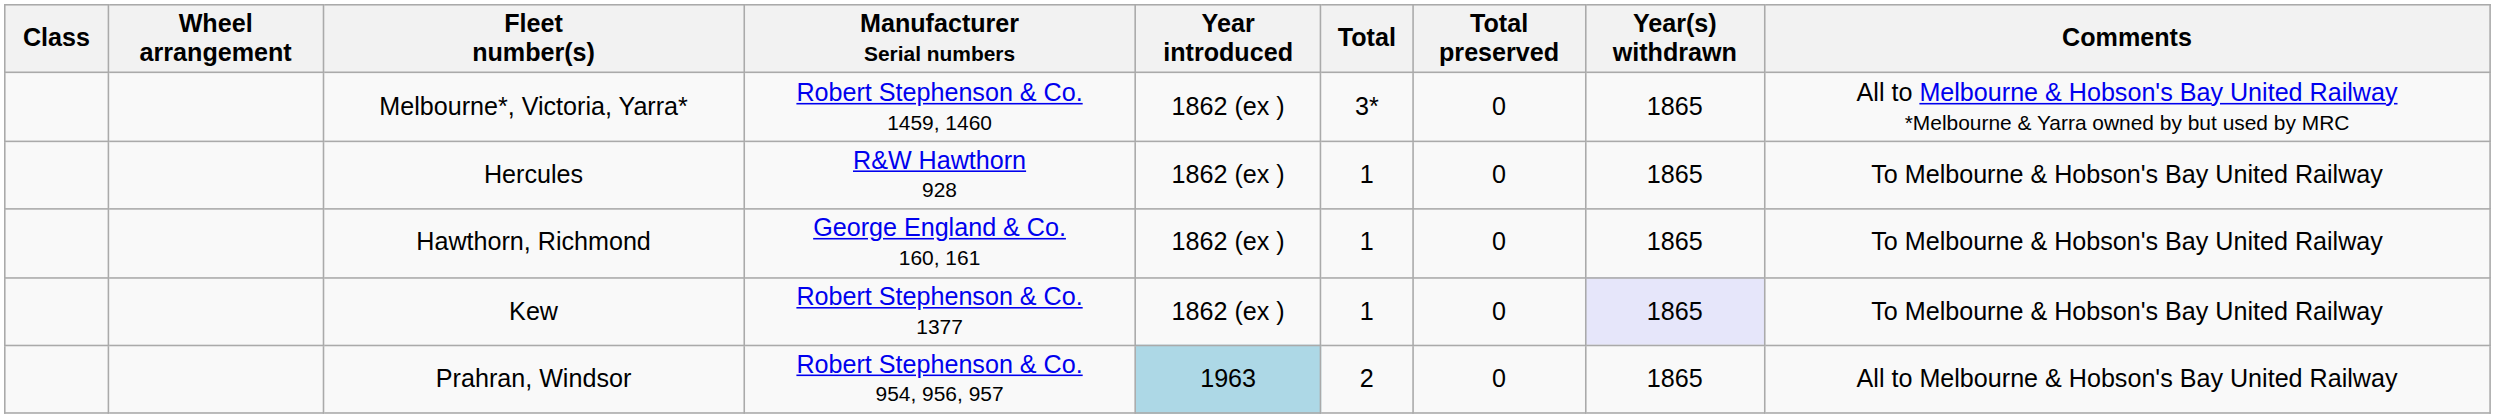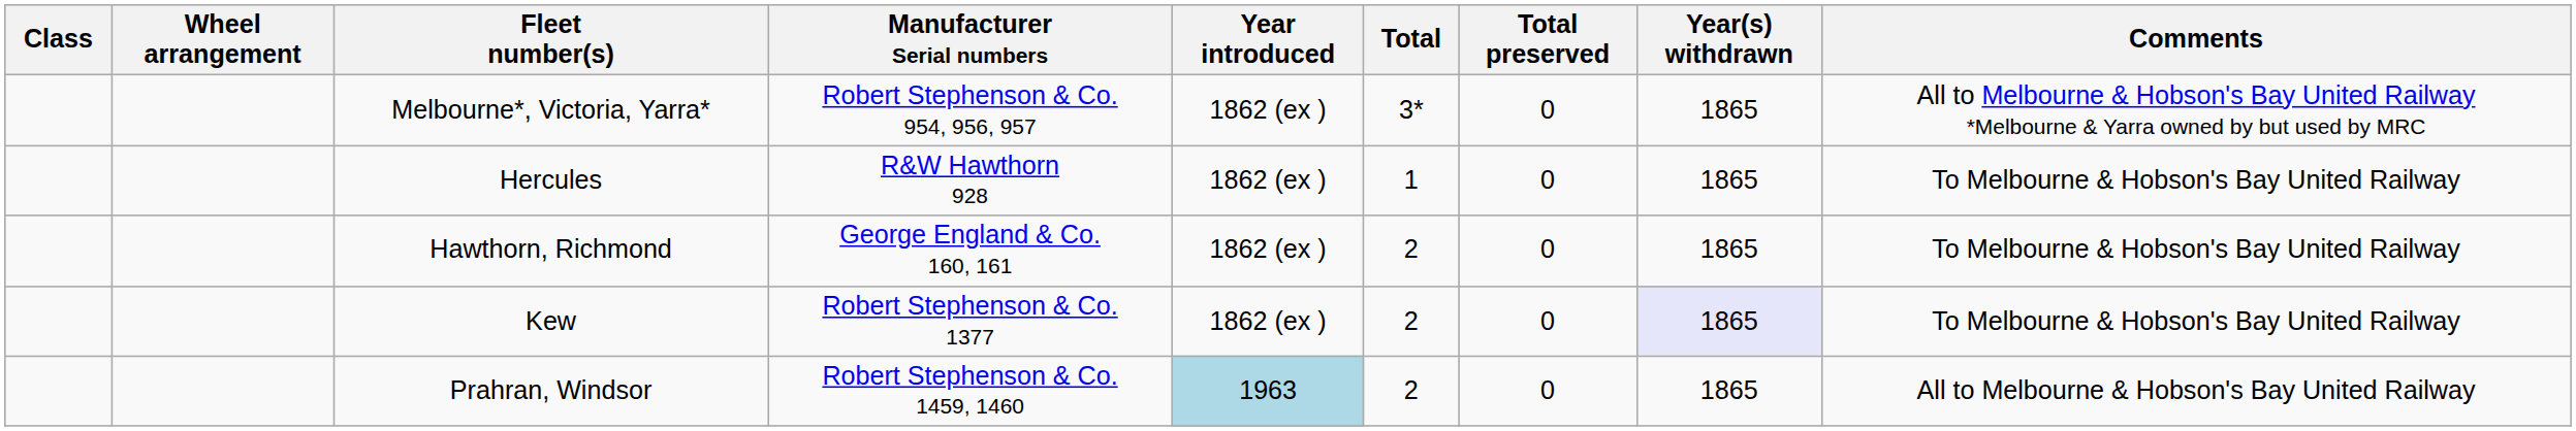 <table class="wikitable" style="text-align:center; width: 100%">
 <tr>
 <th>Class</th>
 <th>Wheel<br>arrangement</th>
 <th>Fleet<br>number(s)</th>
 <th>Manufacturer<br><small>Serial numbers</small></th>
 <th>Year<br>introduced</th>
 <th>Total</th>
 <th>Total<br>preserved</th>
 <th>Year(s)<br>withdrawn</th>
 <th>Comments</th>
 </tr>
 <tr>
 <td><a href='#'> </a></td>
 <td></td>
 <td>Melbourne*, Victoria, Yarra*</td>
-<td><a href='#'>Robert Stephenson & Co.</a><br><small>1459, 1460</small></td>
+<td><a href='#'>Robert Stephenson & Co.</a><br><small>954, 956, 957</small></td>
 <td>1862 (ex )</td>
 <td>3*</td>
 <td>0</td>
 <td>1865</td>
 <td>All to <a href='#'>Melbourne & Hobson's Bay United Railway</a><br><small>*Melbourne & Yarra owned by <a href='#'></a> but used by MRC</small></td>
 </tr>
 <tr>
 <td><a href='#'> </a></td>
 <td></td>
 <td>Hercules</td>
 <td><a href='#'>R&W Hawthorn</a><br><small>928</small></td>
 <td>1862 (ex )</td>
 <td>1</td>
 <td>0</td>
 <td>1865</td>
 <td>To Melbourne & Hobson's Bay United Railway</td>
 </tr>
 <tr>
 <td><a href='#'> </a></td>
 <td></td>
 <td>Hawthorn, Richmond</td>
 <td><a href='#'>George England & Co.</a><br><small>160, 161</small></td>
 <td>1862 (ex )</td>
-<td>1</td>
+<td>2</td>
 <td>0</td>
 <td>1865</td>
 <td>To Melbourne & Hobson's Bay United Railway</td>
 </tr>
 <tr>
 <td><a href='#'> </a></td>
 <td></td>
 <td>Kew</td>
 <td><a href='#'>Robert Stephenson & Co.</a><br><small>1377</small></td>
 <td>1862 (ex )</td>
-<td>1</td>
+<td>2</td>
 <td>0</td>
 <td style="background: lavender;">1865</td>
 <td>To Melbourne & Hobson's Bay United Railway</td>
 </tr>
 <tr>
 <td><a href='#'> </a></td>
 <td></td>
 <td>Prahran, Windsor</td>
-<td><a href='#'>Robert Stephenson & Co.</a><br><small>954, 956, 957</small></td>
+<td><a href='#'>Robert Stephenson & Co.</a><br><small>1459, 1460</small></td>
 <td style="background: lightblue;">1963</td>
 <td>2</td>
 <td>0</td>
 <td>1865</td>
 <td>All to Melbourne & Hobson's Bay United Railway</td>
 </tr>
 </table>
